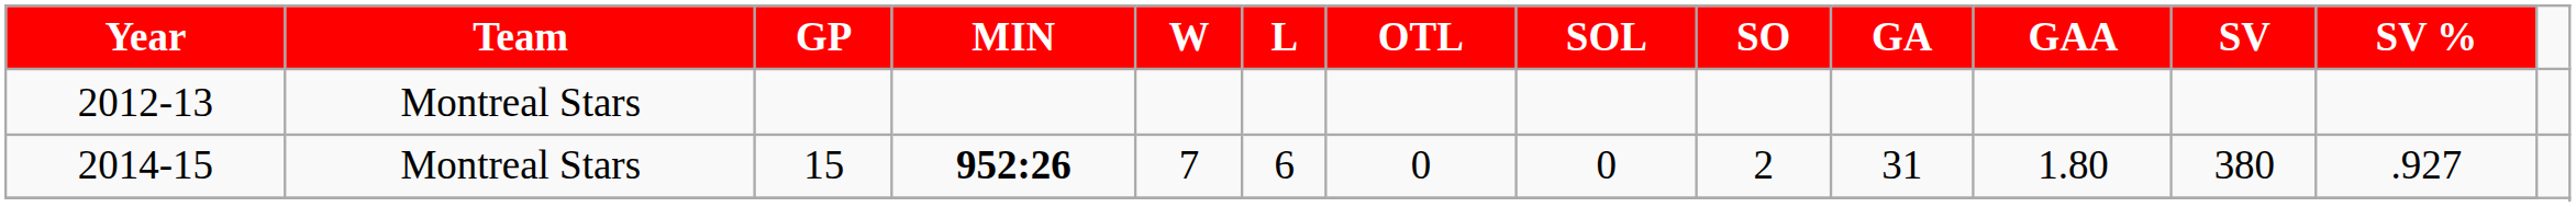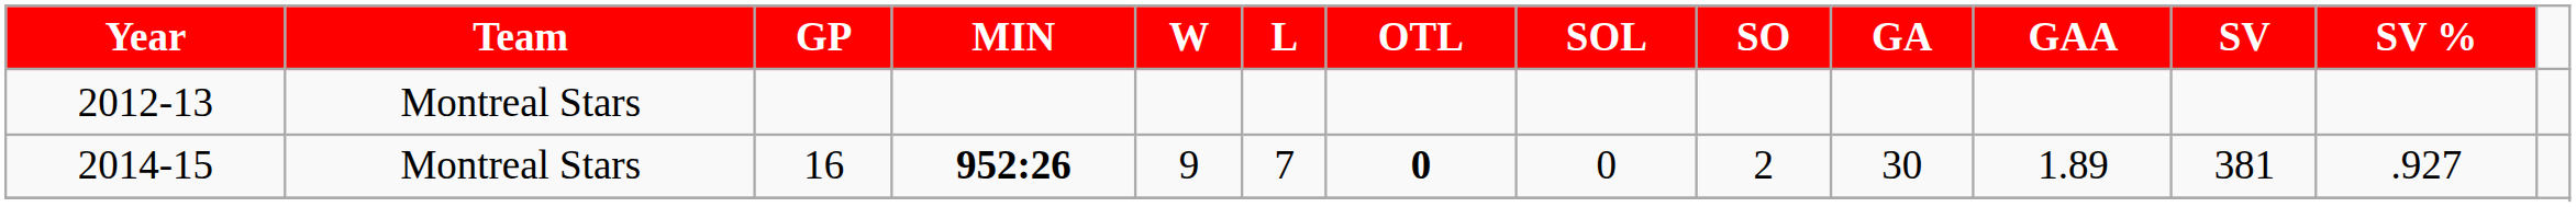 <table class="wikitable" width="80%">
 <tr align="center"  style="background:red;color:#FFFFFF;">
 <td><strong>Year</strong></td>
 <td><strong>Team</strong></td>
 <td><strong>GP</strong></td>
 <td><strong>MIN</strong></td>
 <td><strong>W</strong></td>
 <td><strong>L</strong></td>
 <td><strong>OTL</strong></td>
 <td><strong>SOL</strong></td>
 <td><strong>SO</strong></td>
 <td><strong>GA</strong></td>
 <td><strong>GAA</strong></td>
 <td><strong>SV</strong></td>
 <td><strong>SV %</strong></td>
 </tr>
 <tr align="center" bgcolor="">
 <td>2012-13</td>
 <td>Montreal Stars</td>
 <td></td>
 <td></td>
 <td></td>
 <td></td>
 <td></td>
 <td></td>
 <td></td>
 <td></td>
 <td></td>
 <td></td>
 <td></td>
 <td></td>
 </tr>
 <tr align="center" bgcolor="">
 <td>2014-15</td>
 <td>Montreal Stars</td>
-<td>15</td>
+<td>16</td>
 <td><strong>952:26</strong></td>
+<td>9</td>
 <td>7</td>
-<td>6</td>
-<td>0</td>
+<td><strong>0</strong></td>
 <td>0</td>
 <td>2</td>
-<td>31</td>
-<td>1.80</td>
-<td>380</td>
+<td>30</td>
+<td>1.89</td>
+<td>381</td>
 <td>.927</td>
 </tr>
 <tr align="center" bgcolor="">
 </tr>
 </table>
